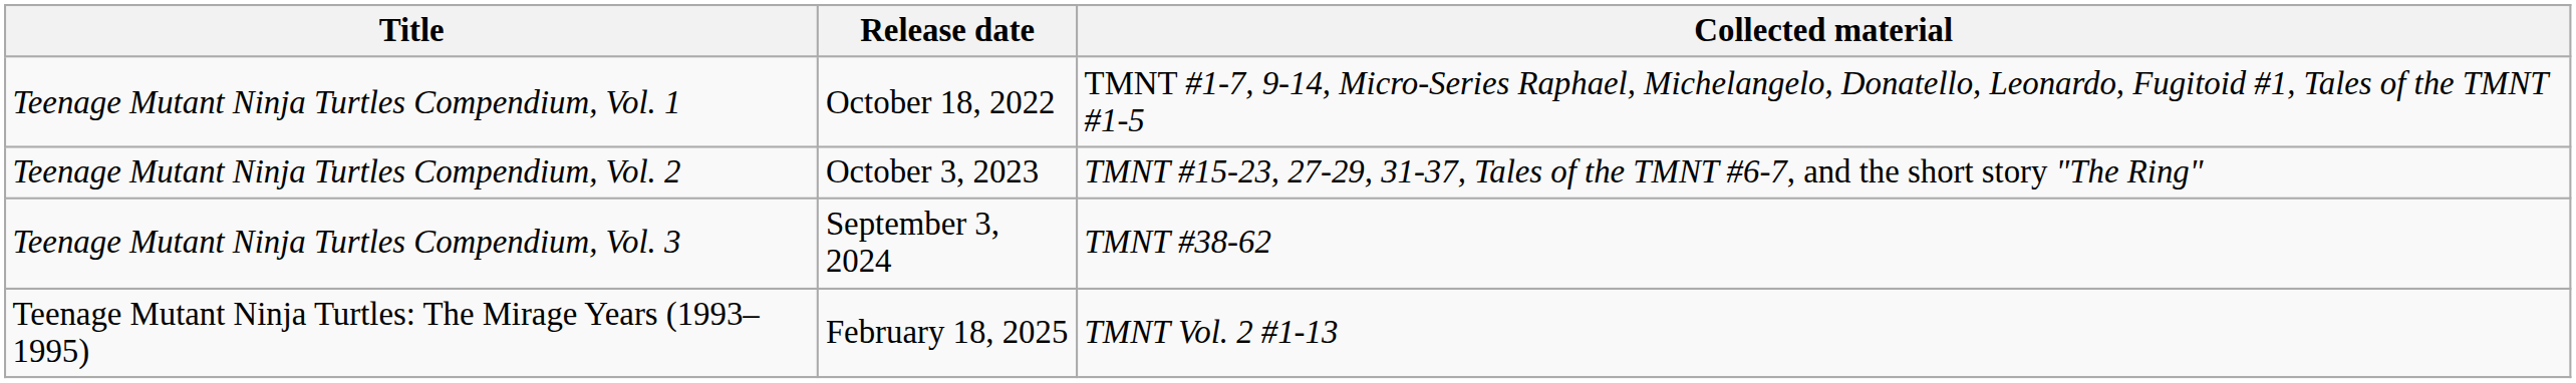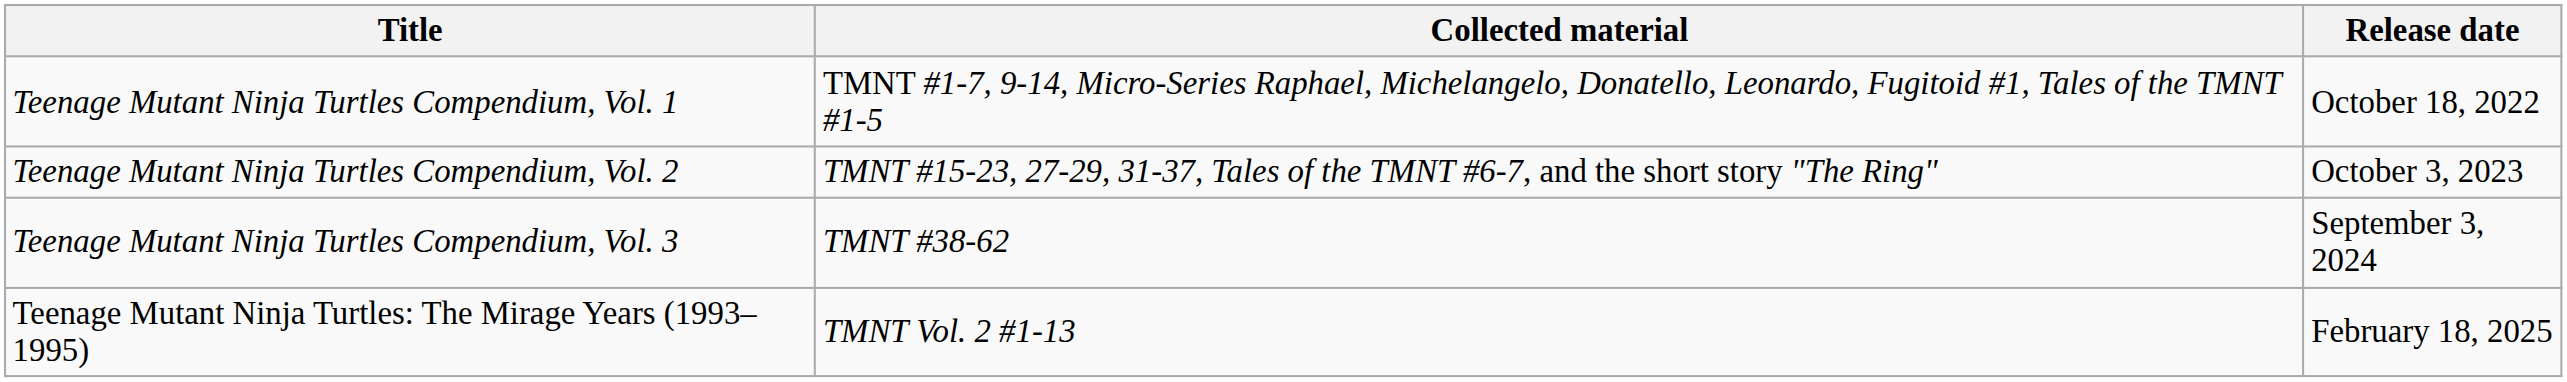 <table class="wikitable">
 <tr>
 <th>Title</th>
+<th>Collected material</th>
 <th>Release date</th>
-<th>Collected material</th>
 </tr>
 <tr>
 <td><em>Teenage Mutant Ninja Turtles Compendium, Vol. 1</em></td>
+<td>TMNT <em>#1-7, 9-14, Micro-Series Raphael, Michelangelo, Donatello, Leonardo, Fugitoid #1, Tales of the TMNT #1-5</em></td>
 <td>October 18, 2022</td>
-<td>TMNT <em>#1-7, 9-14, Micro-Series Raphael, Michelangelo, Donatello, Leonardo, Fugitoid #1, Tales of the TMNT #1-5</em></td>
 </tr>
 <tr>
 <td><em>Teenage Mutant Ninja Turtles Compendium, Vol. 2</em></td>
+<td><em>TMNT #15-23, 27-29, 31-37, Tales of the TMNT #6-7</em>, and the short story <em>"The Ring"</em></td>
 <td>October 3, 2023</td>
-<td><em>TMNT #15-23, 27-29, 31-37, Tales of the TMNT #6-7</em>, and the short story <em>"The Ring"</em></td>
 </tr>
 <tr>
 <td><em>Teenage Mutant Ninja Turtles Compendium, Vol. 3</em></td>
+<td><em>TMNT #38-62</em></td>
 <td>September 3, 2024</td>
-<td><em>TMNT #38-62</em></td>
 </tr>
 <tr>
 <td>Teenage Mutant Ninja Turtles: The Mirage Years (1993–1995)</td>
+<td><em>TMNT Vol. 2 #1-13</em></td>
 <td>February 18, 2025</td>
-<td><em>TMNT Vol. 2 #1-13</em></td>
 </tr>
 </table>
